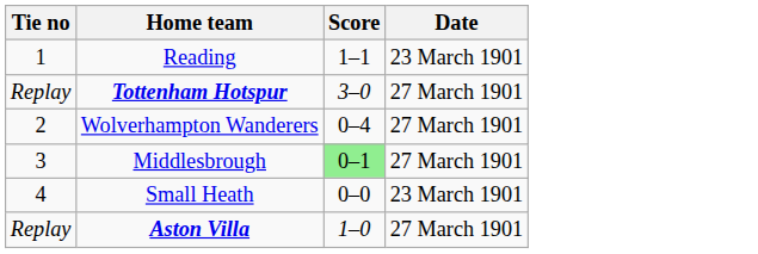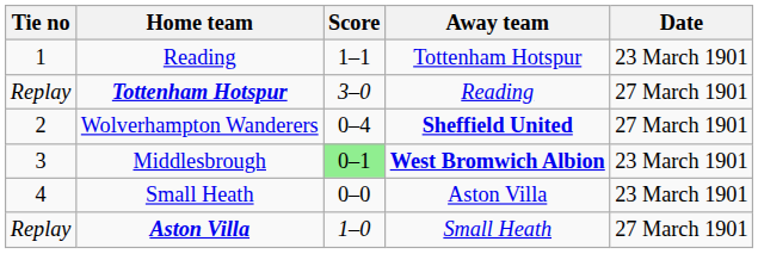 <table class="wikitable" style="text-align: center">
 <tr>
 <th>Tie no</th>
 <th>Home team</th>
 <th>Score</th>
+<th>Away team</th>
 <th>Date</th>
 </tr>
 <tr>
 <td>1</td>
 <td><a href='#'>Reading</a></td>
 <td>1–1</td>
+<td><a href='#'>Tottenham Hotspur</a></td>
 <td>23 March 1901</td>
 </tr>
 <tr>
 <td><em>Replay</em></td>
 <td><strong><em><a href='#'>Tottenham Hotspur</a></em></strong></td>
 <td><em>3–0</em></td>
+<td><em><a href='#'>Reading</a></em></td>
 <td>27 March 1901</td>
 </tr>
 <tr>
 <td>2</td>
 <td><a href='#'>Wolverhampton Wanderers</a></td>
 <td>0–4</td>
+<td><strong><a href='#'>Sheffield United</a></strong></td>
 <td>27 March 1901</td>
 </tr>
 <tr>
 <td>3</td>
 <td><a href='#'>Middlesbrough</a></td>
 <td style="background: lightgreen;">0–1</td>
-<td>27 March 1901</td>
+<td><strong><a href='#'>West Bromwich Albion</a></strong></td>
+<td>23 March 1901</td>
 </tr>
 <tr>
 <td>4</td>
 <td><a href='#'>Small Heath</a></td>
 <td>0–0</td>
+<td><a href='#'>Aston Villa</a></td>
 <td>23 March 1901</td>
 </tr>
 <tr>
 <td><em>Replay</em></td>
 <td><strong><em><a href='#'>Aston Villa</a></em></strong></td>
 <td><em>1–0</em></td>
+<td><em><a href='#'>Small Heath</a></em></td>
 <td>27 March 1901</td>
 </tr>
 </table>
